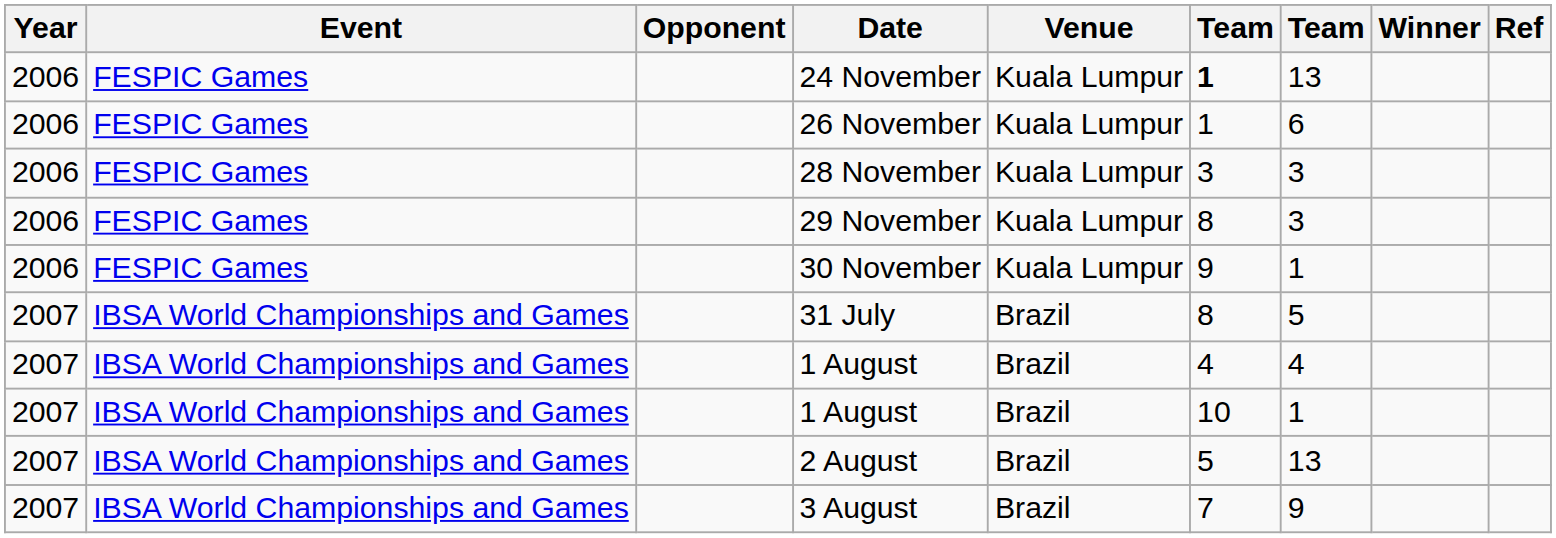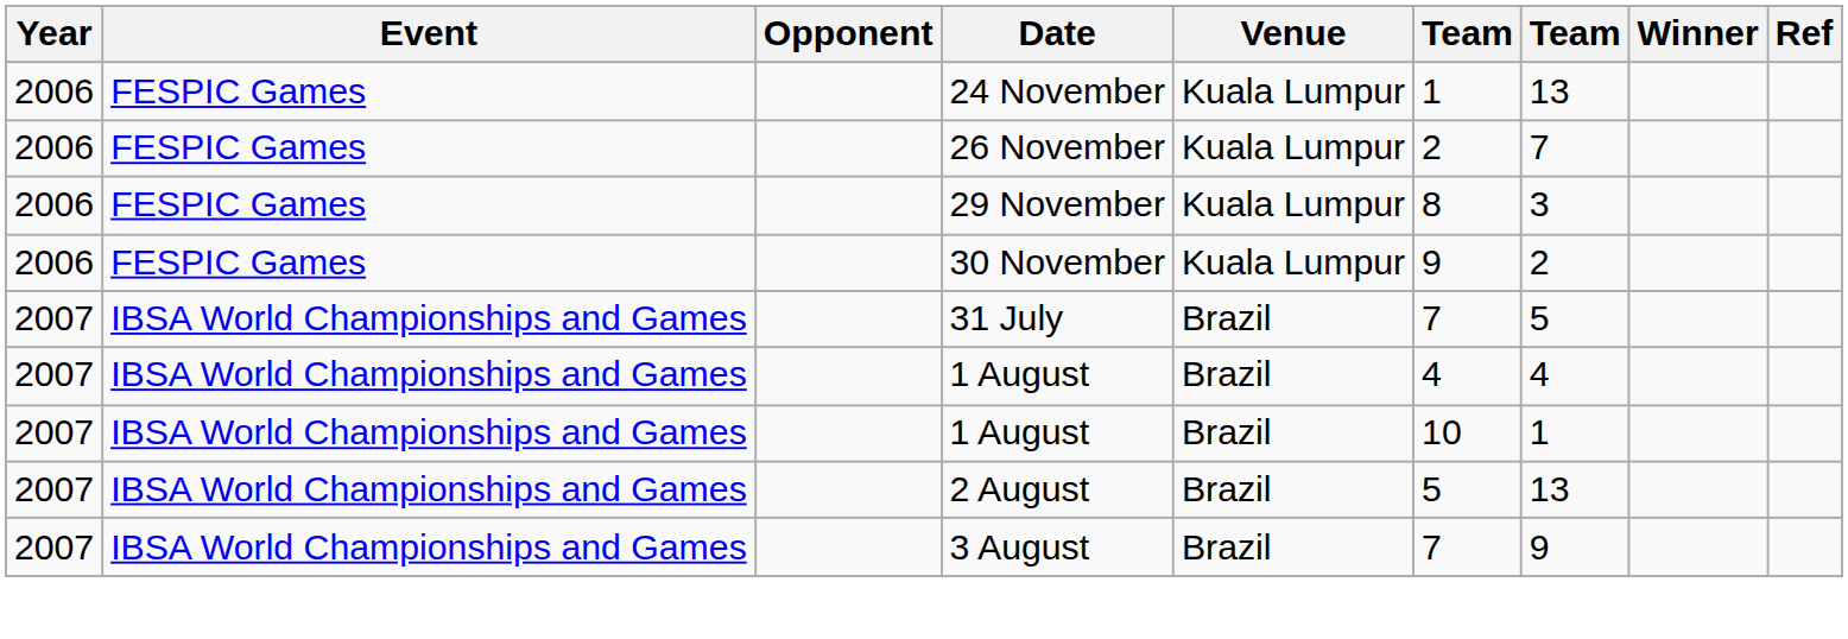 <table class="wikitable">
 <tr>
 <th>Year</th>
 <th>Event</th>
 <th>Opponent</th>
 <th>Date</th>
 <th>Venue</th>
 <th>Team</th>
 <th>Team</th>
 <th>Winner</th>
 <th>Ref</th>
 </tr>
 <tr --->
 <td>2006</td>
 <td><a href='#'>FESPIC Games</a></td>
 <td></td>
 <td>24 November</td>
 <td>Kuala Lumpur</td>
-<td><strong>1</strong></td>
+<td>1</td>
 <td>13</td>
 <td></td>
 <td></td>
 </tr>
 <tr --->
 <td>2006</td>
 <td><a href='#'>FESPIC Games</a></td>
 <td></td>
 <td>26 November</td>
 <td>Kuala Lumpur</td>
-<td>1</td>
-<td>6</td>
-<td></td>
-<td></td>
-</tr>
-<tr --->
-<td>2006</td>
-<td><a href='#'>FESPIC Games</a></td>
-<td></td>
-<td>28 November</td>
-<td>Kuala Lumpur</td>
-<td>3</td>
-<td>3</td>
+<td>2</td>
+<td>7</td>
 <td></td>
 <td></td>
 </tr>
 <tr --->
 <td>2006</td>
 <td><a href='#'>FESPIC Games</a></td>
 <td></td>
 <td>29 November</td>
 <td>Kuala Lumpur</td>
 <td>8</td>
 <td>3</td>
 <td></td>
 <td></td>
 </tr>
 <tr --->
 <td>2006</td>
 <td><a href='#'>FESPIC Games</a></td>
 <td></td>
 <td>30 November</td>
 <td>Kuala Lumpur</td>
 <td>9</td>
-<td>1</td>
+<td>2</td>
 <td></td>
 <td></td>
 </tr>
 <tr --->
 <td>2007</td>
 <td><a href='#'>IBSA World Championships and Games</a></td>
 <td></td>
 <td>31 July</td>
 <td>Brazil</td>
-<td>8</td>
+<td>7</td>
 <td>5</td>
 <td></td>
 <td></td>
 </tr>
 <tr --->
 <td>2007</td>
 <td><a href='#'>IBSA World Championships and Games</a></td>
 <td></td>
 <td>1 August</td>
 <td>Brazil</td>
 <td>4</td>
 <td>4</td>
 <td></td>
 <td></td>
 </tr>
 <tr --->
 <td>2007</td>
 <td><a href='#'>IBSA World Championships and Games</a></td>
 <td></td>
 <td>1 August</td>
 <td>Brazil</td>
 <td>10</td>
 <td>1</td>
 <td></td>
 <td></td>
 </tr>
 <tr --->
 <td>2007</td>
 <td><a href='#'>IBSA World Championships and Games</a></td>
 <td></td>
 <td>2 August</td>
 <td>Brazil</td>
 <td>5</td>
 <td>13</td>
 <td></td>
 <td></td>
 </tr>
 <tr --->
 <td>2007</td>
 <td><a href='#'>IBSA World Championships and Games</a></td>
 <td></td>
 <td>3 August</td>
 <td>Brazil</td>
 <td>7</td>
 <td>9</td>
 <td></td>
 <td></td>
 </tr>
 </table>
